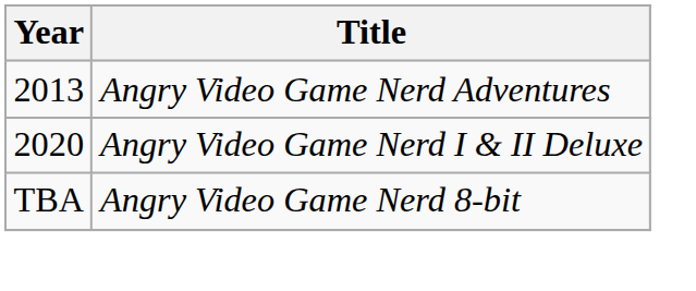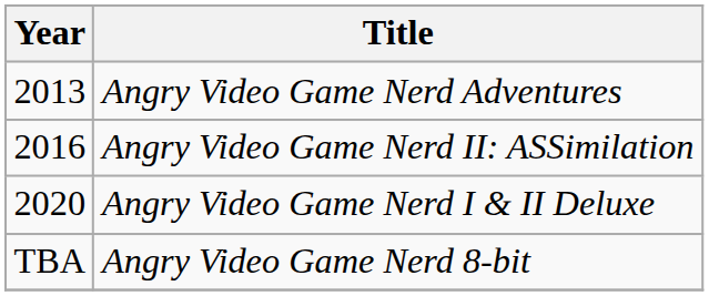 <table class="wikitable sortable">
 <tr>
 <th>Year</th>
 <th>Title</th>
 </tr>
 <tr>
 <td>2013</td>
 <td><em>Angry Video Game Nerd Adventures</em></td>
+</tr>
+<tr>
+<td>2016</td>
+<td><em>Angry Video Game Nerd II: ASSimilation</em></td>
 </tr>
 <tr>
 <td>2020</td>
 <td><em>Angry Video Game Nerd I & II Deluxe</em></td>
 </tr>
 <tr>
 <td>TBA</td>
 <td><em>Angry Video Game Nerd 8-bit</em></td>
 </tr>
 <tr>
 </tr>
 </table>
